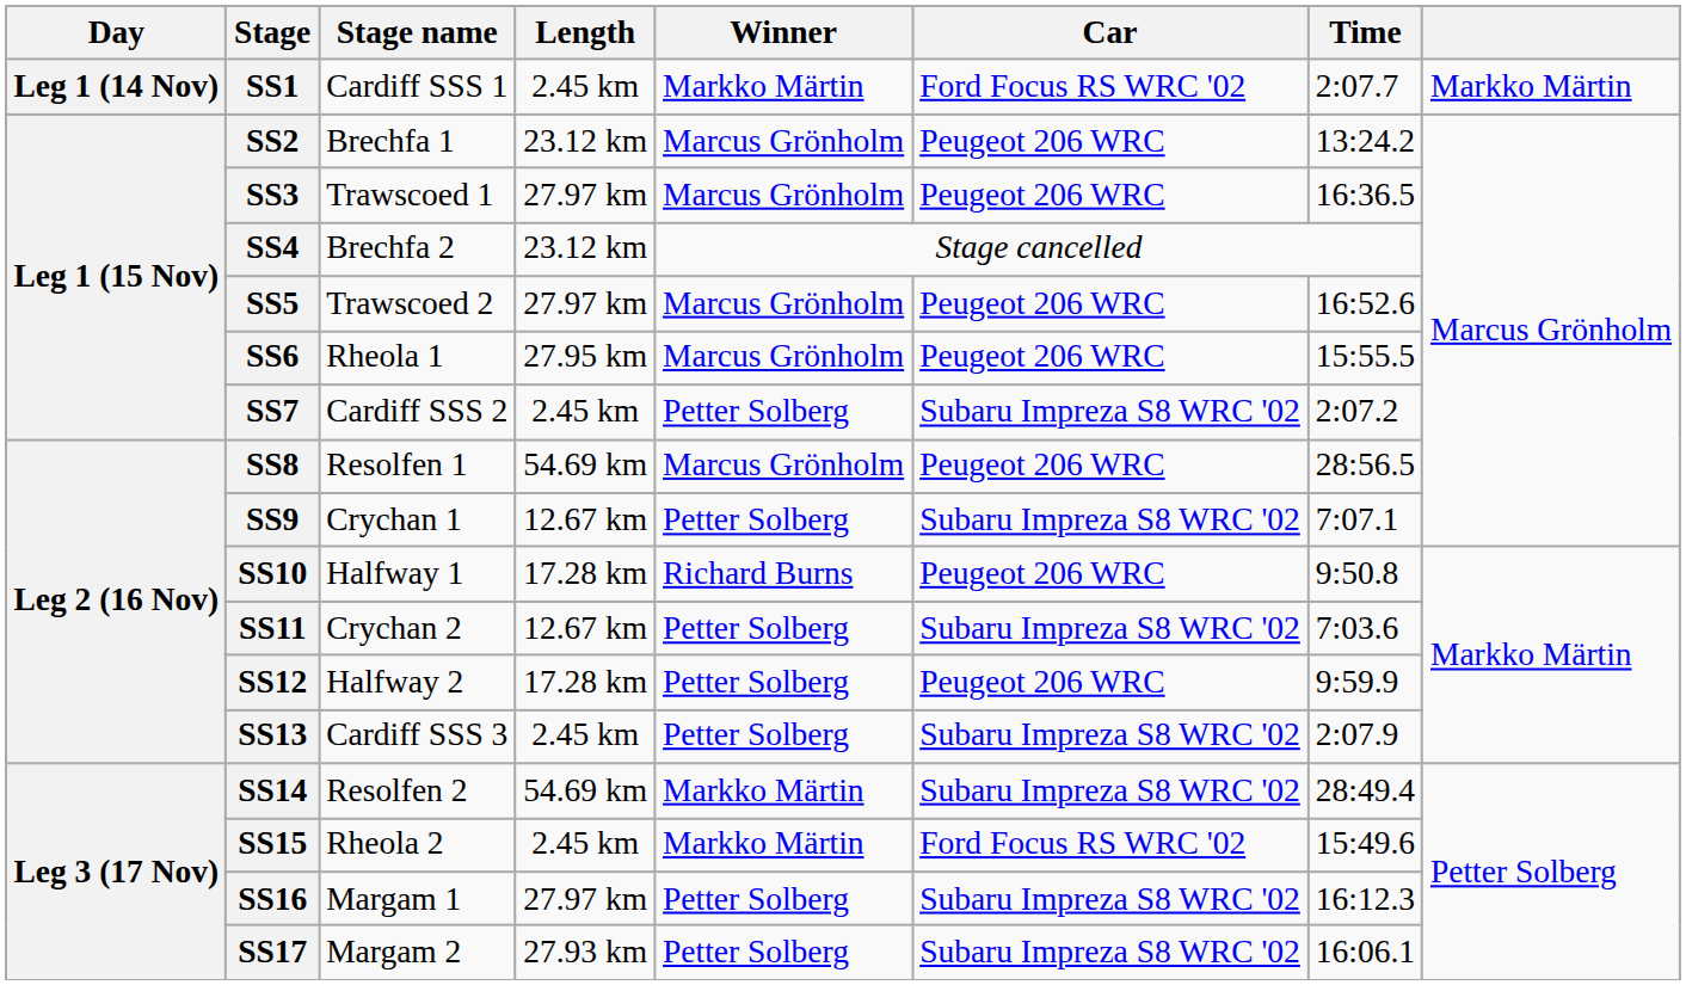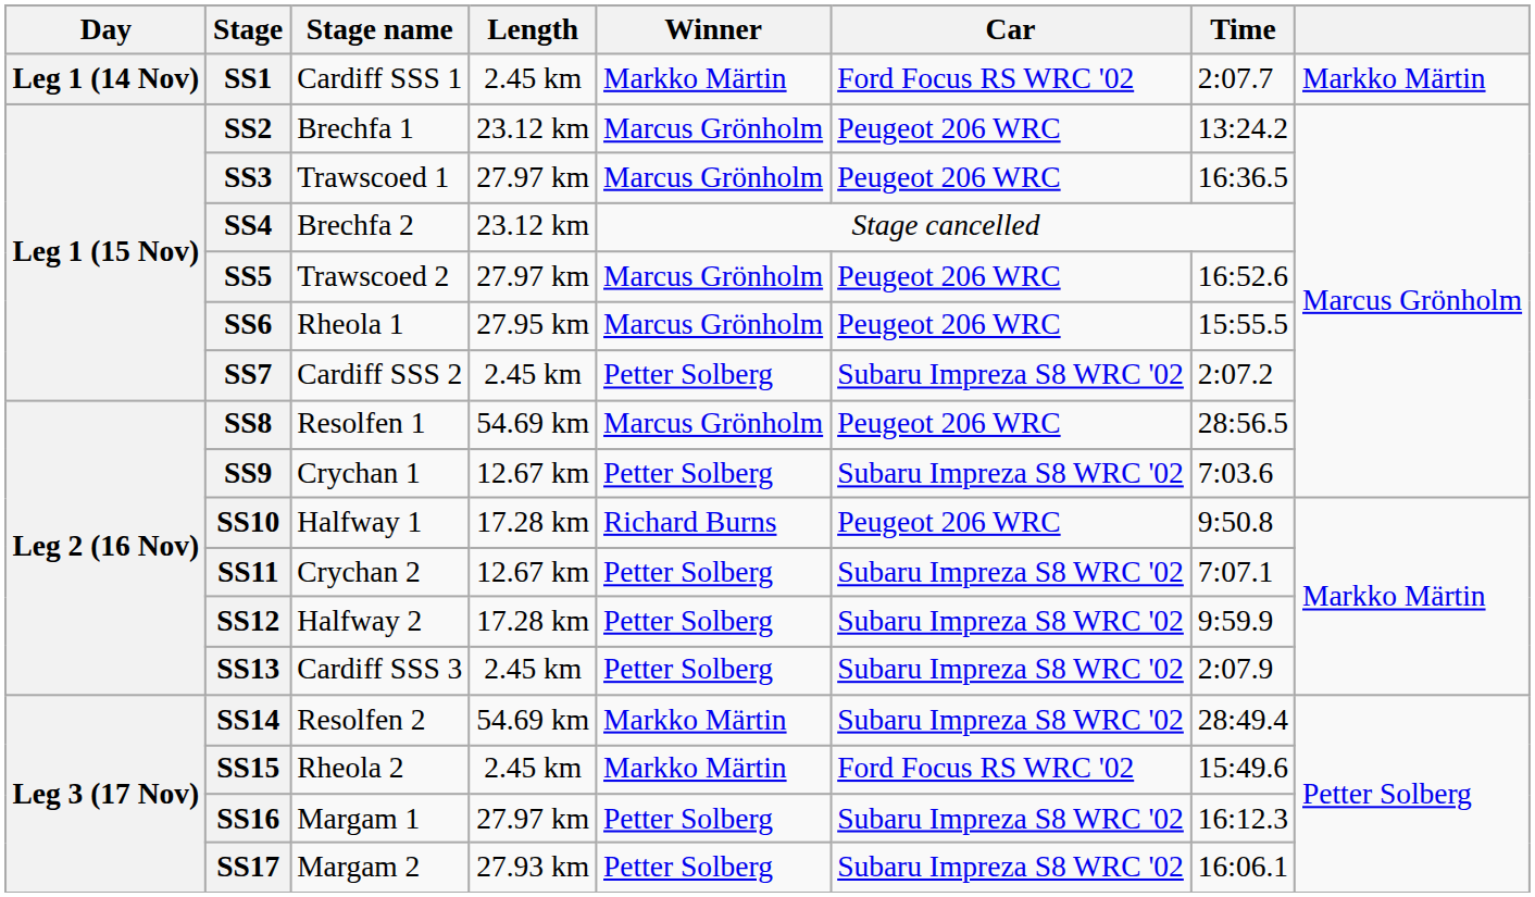 <table class="wikitable" style="font-size: 85%;">
 <tr>
 <th>Day</th>
 <th>Stage</th>
 <th>Stage name</th>
 <th>Length</th>
 <th>Winner</th>
 <th>Car</th>
 <th>Time</th>
 <th></th>
 </tr>
 <tr>
 <th rowspan="1">Leg 1 (14 Nov)</th>
 <th>SS1</th>
 <td>Cardiff SSS 1</td>
 <td align="center">2.45 km</td>
 <td> <a href='#'>Markko Märtin</a></td>
 <td><a href='#'>Ford Focus RS WRC '02</a></td>
 <td>2:07.7</td>
 <td rowspan="1"> <a href='#'>Markko Märtin</a></td>
 </tr>
 <tr>
 <th rowspan="6">Leg 1 (15 Nov)</th>
 <th>SS2</th>
 <td>Brechfa 1</td>
 <td align="center">23.12 km</td>
 <td> <a href='#'>Marcus Grönholm</a></td>
 <td><a href='#'>Peugeot 206 WRC</a></td>
 <td>13:24.2</td>
 <td rowspan="8"> <a href='#'>Marcus Grönholm</a></td>
 </tr>
 <tr>
 <th>SS3</th>
 <td>Trawscoed 1</td>
 <td align="center">27.97 km</td>
 <td> <a href='#'>Marcus Grönholm</a></td>
 <td><a href='#'>Peugeot 206 WRC</a></td>
 <td>16:36.5</td>
 </tr>
 <tr>
 <th>SS4</th>
 <td>Brechfa 2</td>
 <td align="center">23.12 km</td>
 <td colspan="3" align="center"><em>Stage cancelled</em></td>
 </tr>
 <tr>
 <th>SS5</th>
 <td>Trawscoed 2</td>
 <td align="center">27.97 km</td>
 <td> <a href='#'>Marcus Grönholm</a></td>
 <td><a href='#'>Peugeot 206 WRC</a></td>
 <td>16:52.6</td>
 </tr>
 <tr>
 <th>SS6</th>
 <td>Rheola 1</td>
 <td align="center">27.95 km</td>
 <td> <a href='#'>Marcus Grönholm</a></td>
 <td><a href='#'>Peugeot 206 WRC</a></td>
 <td>15:55.5</td>
 </tr>
 <tr>
 <th>SS7</th>
 <td>Cardiff SSS 2</td>
 <td align="center">2.45 km</td>
 <td> <a href='#'>Petter Solberg</a></td>
 <td><a href='#'>Subaru Impreza S8 WRC '02</a></td>
 <td>2:07.2</td>
 </tr>
 <tr>
 <th rowspan="6">Leg 2 (16 Nov)</th>
 <th>SS8</th>
 <td>Resolfen 1</td>
 <td align="center">54.69 km</td>
 <td> <a href='#'>Marcus Grönholm</a></td>
 <td><a href='#'>Peugeot 206 WRC</a></td>
 <td>28:56.5</td>
 </tr>
 <tr>
 <th>SS9</th>
 <td>Crychan 1</td>
 <td align="center">12.67 km</td>
 <td> <a href='#'>Petter Solberg</a></td>
 <td><a href='#'>Subaru Impreza S8 WRC '02</a></td>
-<td>7:07.1</td>
+<td>7:03.6</td>
 </tr>
 <tr>
 <th>SS10</th>
 <td>Halfway 1</td>
 <td align="center">17.28 km</td>
 <td> <a href='#'>Richard Burns</a></td>
 <td><a href='#'>Peugeot 206 WRC</a></td>
 <td>9:50.8</td>
 <td rowspan="4"> <a href='#'>Markko Märtin</a></td>
 </tr>
 <tr>
 <th>SS11</th>
 <td>Crychan 2</td>
 <td align="center">12.67 km</td>
 <td> <a href='#'>Petter Solberg</a></td>
 <td><a href='#'>Subaru Impreza S8 WRC '02</a></td>
-<td>7:03.6</td>
+<td>7:07.1</td>
 </tr>
 <tr>
 <th>SS12</th>
 <td>Halfway 2</td>
 <td align="center">17.28 km</td>
 <td> <a href='#'>Petter Solberg</a></td>
-<td><a href='#'>Peugeot 206 WRC</a></td>
+<td><a href='#'>Subaru Impreza S8 WRC '02</a></td>
 <td>9:59.9</td>
 </tr>
 <tr>
 <th>SS13</th>
 <td>Cardiff SSS 3</td>
 <td align="center">2.45 km</td>
 <td> <a href='#'>Petter Solberg</a></td>
 <td><a href='#'>Subaru Impreza S8 WRC '02</a></td>
 <td>2:07.9</td>
 </tr>
 <tr>
 <th rowspan="4">Leg 3 (17 Nov)</th>
 <th>SS14</th>
 <td>Resolfen 2</td>
 <td align="center">54.69 km</td>
 <td> <a href='#'>Markko Märtin</a></td>
 <td><a href='#'>Subaru Impreza S8 WRC '02</a></td>
 <td>28:49.4</td>
 <td rowspan="4"> <a href='#'>Petter Solberg</a></td>
 </tr>
 <tr>
 <th>SS15</th>
 <td>Rheola 2</td>
 <td align="center">2.45 km</td>
 <td> <a href='#'>Markko Märtin</a></td>
 <td><a href='#'>Ford Focus RS WRC '02</a></td>
 <td>15:49.6</td>
 </tr>
 <tr>
 <th>SS16</th>
 <td>Margam 1</td>
 <td align="center">27.97 km</td>
 <td> <a href='#'>Petter Solberg</a></td>
 <td><a href='#'>Subaru Impreza S8 WRC '02</a></td>
 <td>16:12.3</td>
 </tr>
 <tr>
 <th>SS17</th>
 <td>Margam 2</td>
 <td align="center">27.93 km</td>
 <td> <a href='#'>Petter Solberg</a></td>
 <td><a href='#'>Subaru Impreza S8 WRC '02</a></td>
 <td>16:06.1</td>
 </tr>
 <tr>
 </tr>
 </table>
